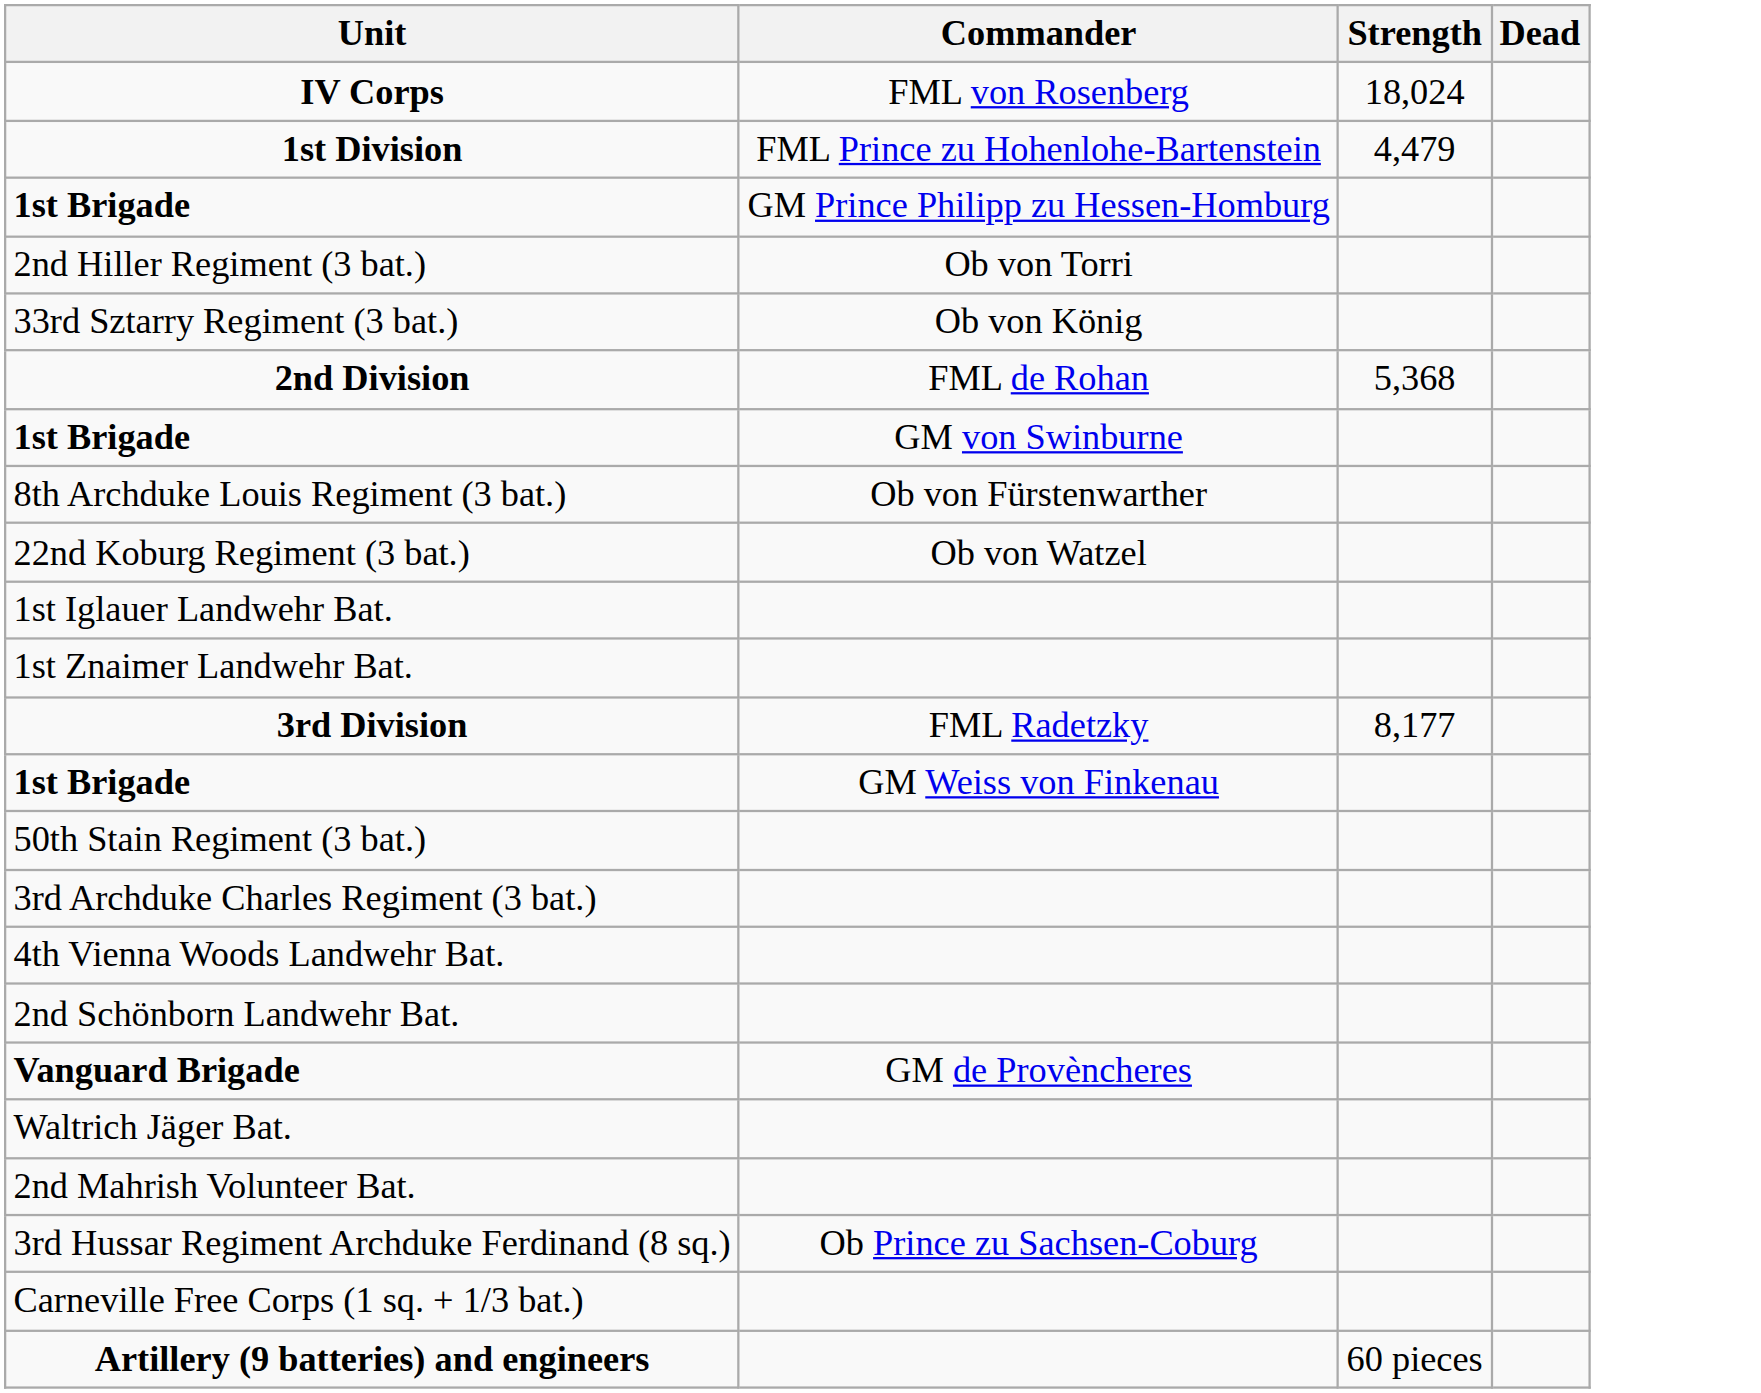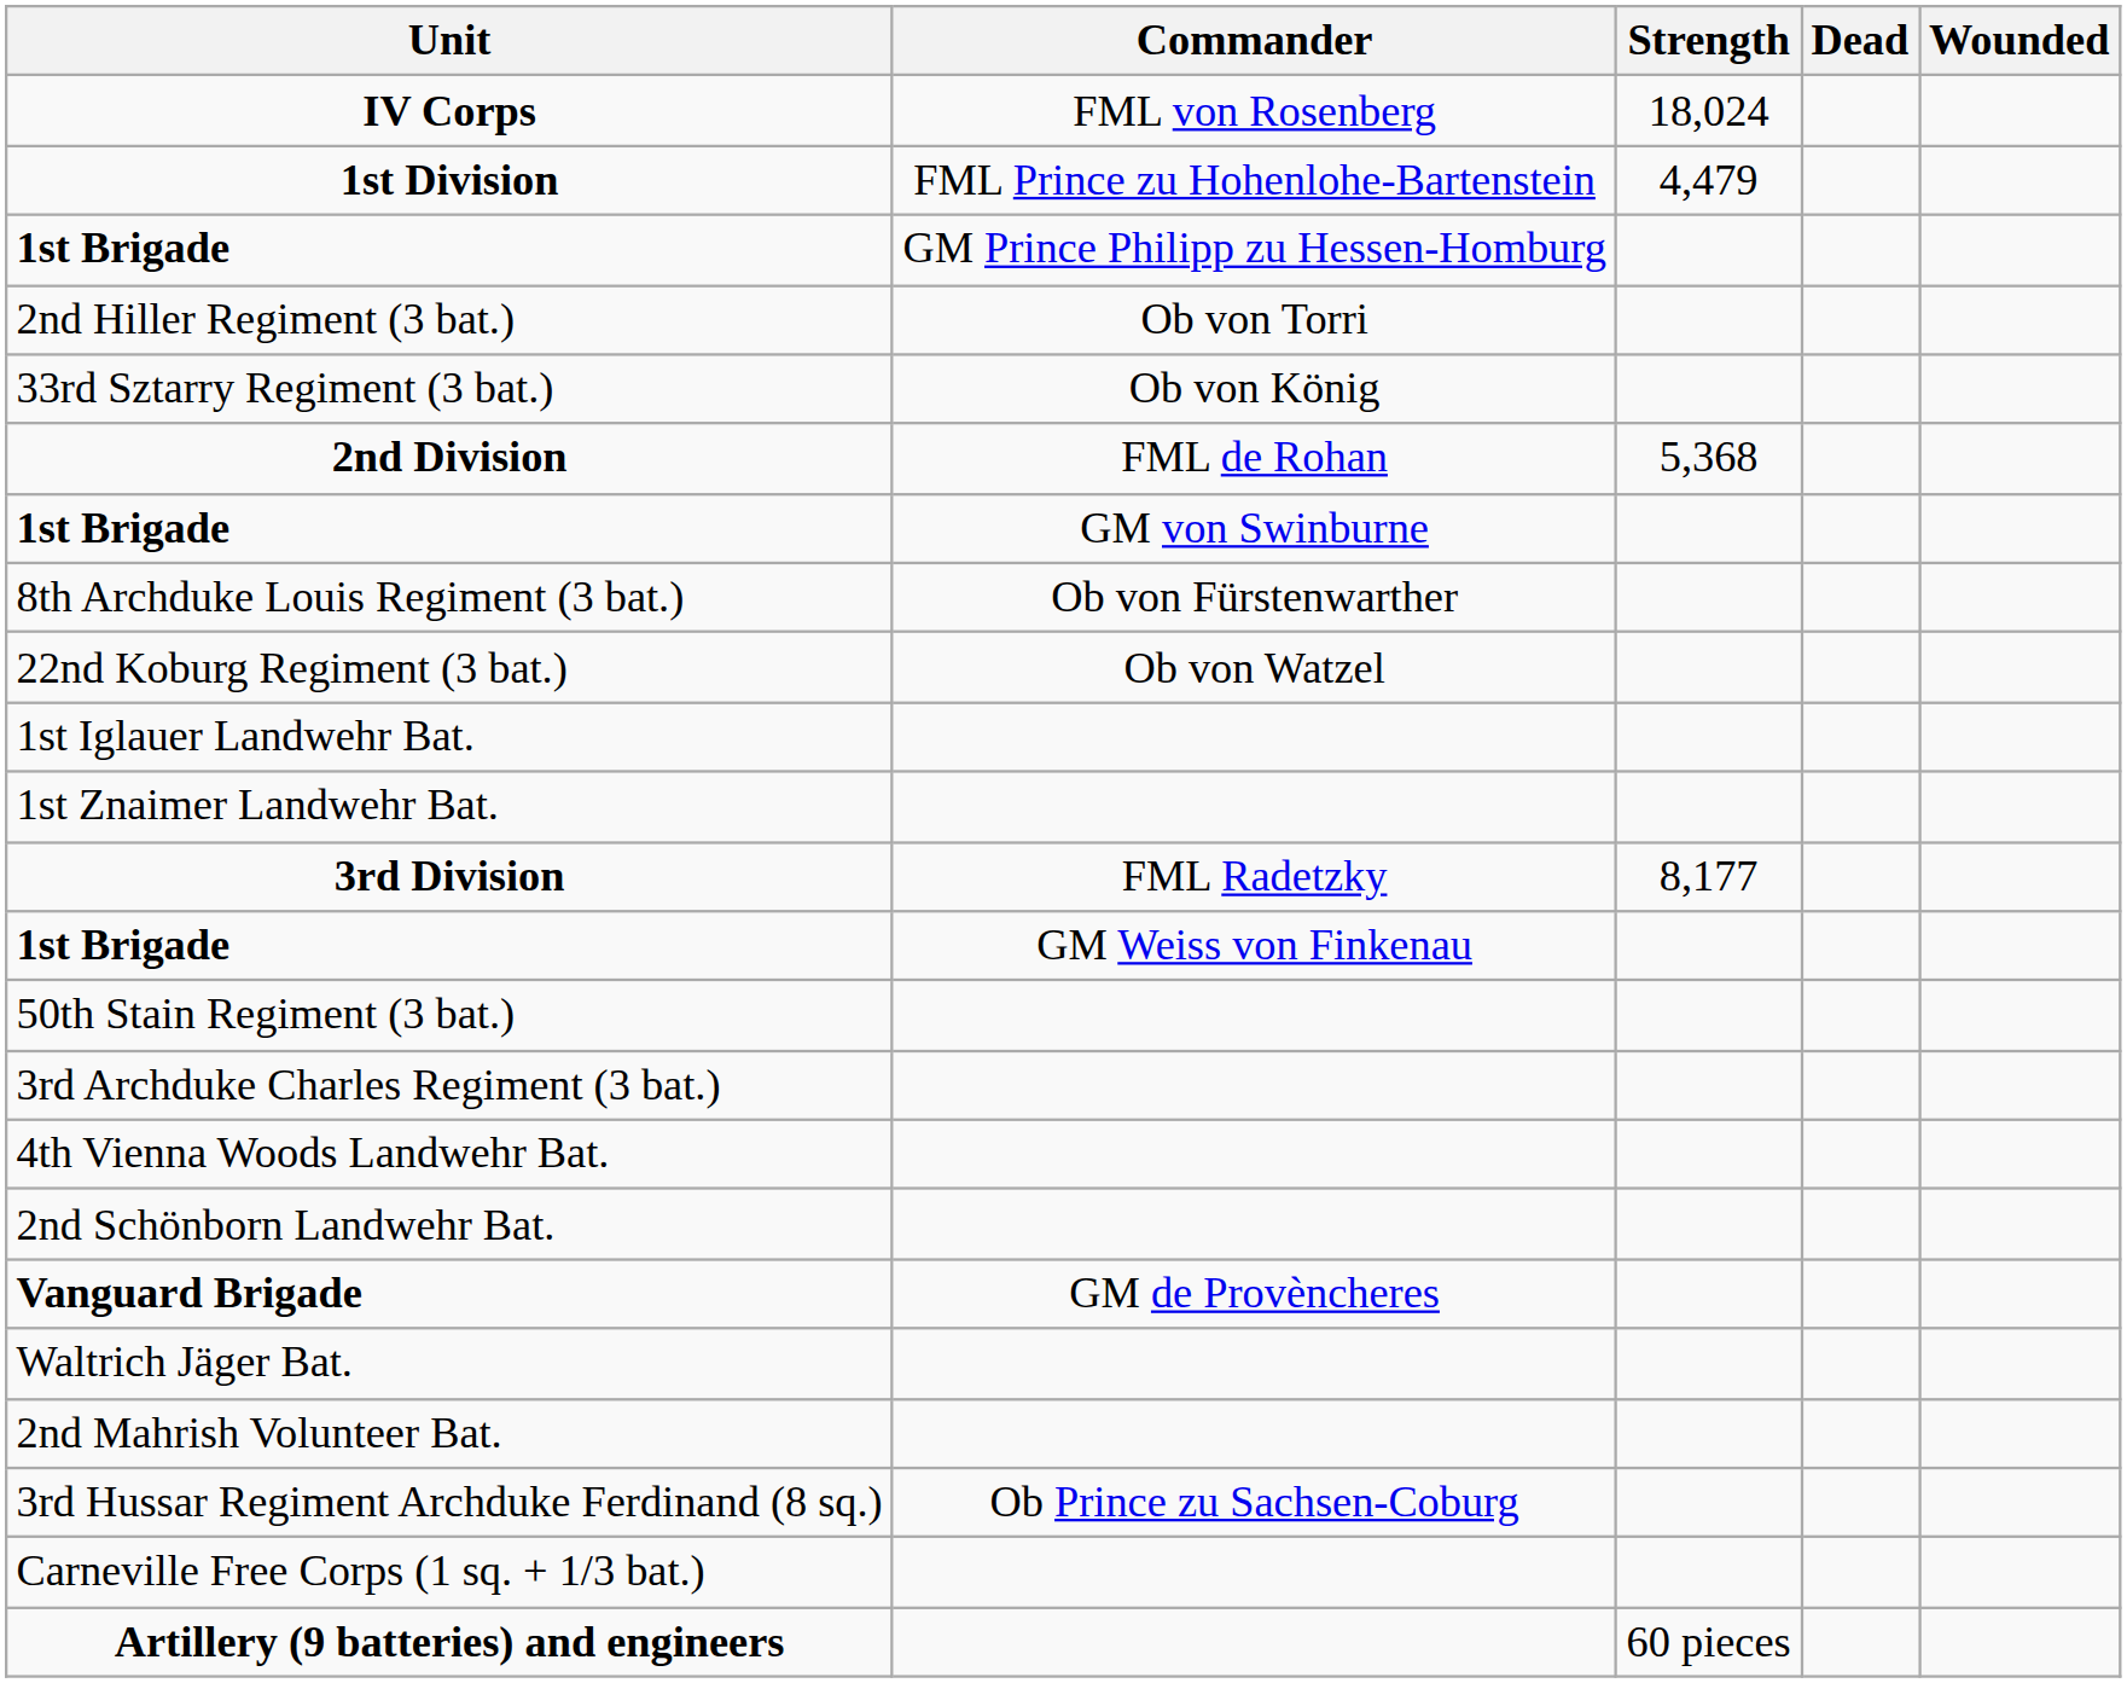 <table class="wikitable">
 <tr>
 <th>Unit</th>
 <th>Commander</th>
 <th>Strength</th>
 <th>Dead</th>
+<th>Wounded</th>
 </tr>
 <tr>
 <th style="background:#f9f9f9;">IV Corps</th>
 <td style="text-align:center;">FML <a href='#'>von Rosenberg</a></td>
 <td style="text-align:center;">18,024</td>
+<td style="text-align:center;"></td>
 <td style="text-align:center;"></td>
 </tr>
 <tr>
 <th style="background:#f9f9f9;">1st Division</th>
 <td style="text-align:center;">FML <a href='#'>Prince zu Hohenlohe-Bartenstein</a></td>
 <td style="text-align:center;">4,479</td>
 <td style="text-align:center;"></td>
+<td style="text-align:center;"></td>
 </tr>
 <tr>
 <td><strong>1st Brigade</strong></td>
 <td style="text-align:center;">GM <a href='#'>Prince Philipp zu Hessen-Homburg</a></td>
+<td style="text-align:center;"></td>
 <td style="text-align:center;"></td>
 <td style="text-align:center;"></td>
 </tr>
 <tr>
 <td>2nd Hiller Regiment (3 bat.)</td>
 <td style="text-align:center;">Ob von Torri</td>
 <td style="text-align:center;"></td>
 <td style="text-align:center;"></td>
+<td style="text-align:center;"></td>
 </tr>
 <tr>
 <td>33rd Sztarry Regiment (3 bat.)</td>
 <td style="text-align:center;">Ob von König</td>
+<td style="text-align:center;"></td>
 <td style="text-align:center;"></td>
 <td style="text-align:center;"></td>
 </tr>
 <tr>
 <th style="background:#f9f9f9;">2nd Division</th>
 <td style="text-align:center;">FML <a href='#'>de Rohan</a></td>
 <td style="text-align:center;">5,368</td>
 <td style="text-align:center;"></td>
+<td style="text-align:center;"></td>
 </tr>
 <tr>
 <td><strong>1st Brigade</strong></td>
 <td style="text-align:center;">GM <a href='#'>von Swinburne</a></td>
+<td style="text-align:center;"></td>
 <td style="text-align:center;"></td>
 <td style="text-align:center;"></td>
 </tr>
 <tr>
 <td>8th Archduke Louis Regiment (3 bat.)</td>
 <td style="text-align:center;">Ob von Fürstenwarther</td>
 <td style="text-align:center;"></td>
 <td style="text-align:center;"></td>
+<td style="text-align:center;"></td>
 </tr>
 <tr>
 <td>22nd Koburg Regiment (3 bat.)</td>
 <td style="text-align:center;">Ob von Watzel</td>
 <td style="text-align:center;"></td>
 <td style="text-align:center;"></td>
+<td style="text-align:center;"></td>
 </tr>
 <tr>
 <td>1st Iglauer Landwehr Bat.</td>
+<td style="text-align:center;"></td>
 <td style="text-align:center;"></td>
 <td style="text-align:center;"></td>
 <td style="text-align:center;"></td>
 </tr>
 <tr>
 <td>1st Znaimer Landwehr Bat.</td>
 <td style="text-align:center;"></td>
 <td style="text-align:center;"></td>
 <td style="text-align:center;"></td>
+<td style="text-align:center;"></td>
 </tr>
 <tr>
 <th style="background:#f9f9f9;">3rd Division</th>
 <td style="text-align:center;">FML <a href='#'>Radetzky</a></td>
 <td style="text-align:center;">8,177</td>
+<td style="text-align:center;"></td>
 <td style="text-align:center;"></td>
 </tr>
 <tr>
 <td><strong>1st Brigade</strong></td>
 <td style="text-align:center;">GM <a href='#'>Weiss von Finkenau</a></td>
 <td style="text-align:center;"></td>
 <td style="text-align:center;"></td>
+<td style="text-align:center;"></td>
 </tr>
 <tr>
 <td>50th Stain Regiment (3 bat.)</td>
+<td style="text-align:center;"></td>
 <td style="text-align:center;"></td>
 <td style="text-align:center;"></td>
 <td style="text-align:center;"></td>
 </tr>
 <tr>
 <td>3rd Archduke Charles Regiment (3 bat.)</td>
 <td style="text-align:center;"></td>
 <td style="text-align:center;"></td>
 <td style="text-align:center;"></td>
+<td style="text-align:center;"></td>
 </tr>
 <tr>
 <td>4th Vienna Woods Landwehr Bat.</td>
+<td style="text-align:center;"></td>
 <td style="text-align:center;"></td>
 <td style="text-align:center;"></td>
 <td style="text-align:center;"></td>
 </tr>
 <tr>
 <td>2nd Schönborn Landwehr Bat.</td>
 <td style="text-align:center;"></td>
 <td style="text-align:center;"></td>
 <td style="text-align:center;"></td>
+<td style="text-align:center;"></td>
 </tr>
 <tr>
 <td><strong>Vanguard Brigade</strong></td>
 <td style="text-align:center;">GM <a href='#'>de Provèncheres</a></td>
 <td style="text-align:center;"></td>
 <td style="text-align:center;"></td>
+<td style="text-align:center;"></td>
 </tr>
 <tr>
 <td>Waltrich Jäger Bat.</td>
+<td style="text-align:center;"></td>
 <td style="text-align:center;"></td>
 <td style="text-align:center;"></td>
 <td style="text-align:center;"></td>
 </tr>
 <tr>
 <td>2nd Mahrish Volunteer Bat.</td>
 <td style="text-align:center;"></td>
 <td style="text-align:center;"></td>
 <td style="text-align:center;"></td>
+<td style="text-align:center;"></td>
 </tr>
 <tr>
 <td>3rd Hussar Regiment Archduke Ferdinand (8 sq.)</td>
 <td style="text-align:center;">Ob <a href='#'>Prince zu Sachsen-Coburg</a></td>
 <td style="text-align:center;"></td>
 <td style="text-align:center;"></td>
+<td style="text-align:center;"></td>
 </tr>
 <tr>
 <td>Carneville Free Corps (1 sq. + 1/3 bat.)</td>
+<td style="text-align:center;"></td>
 <td style="text-align:center;"></td>
 <td style="text-align:center;"></td>
 <td style="text-align:center;"></td>
 </tr>
 <tr>
 <th style="background:#f9f9f9;">Artillery (9 batteries) and engineers</th>
 <td style="text-align:center;"></td>
 <td style="text-align:center;">60 pieces</td>
 <td style="text-align:center;"></td>
+<td style="text-align:center;"></td>
 </tr>
 </table>
